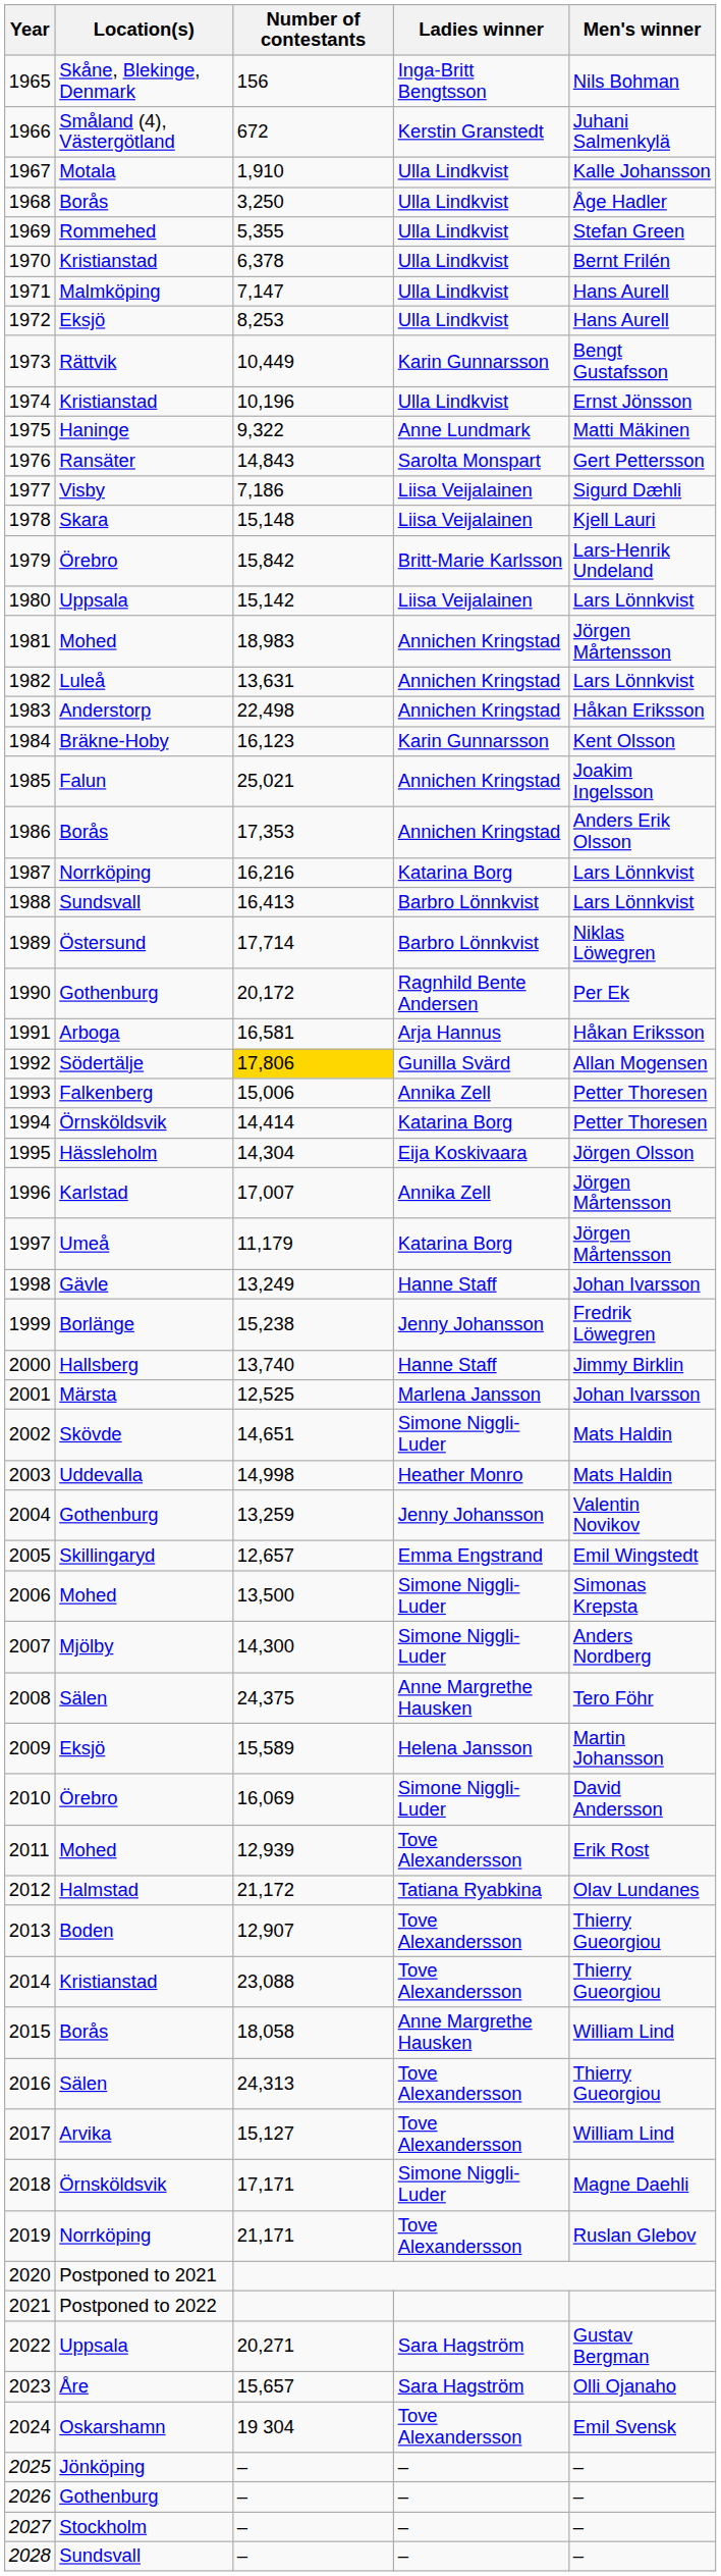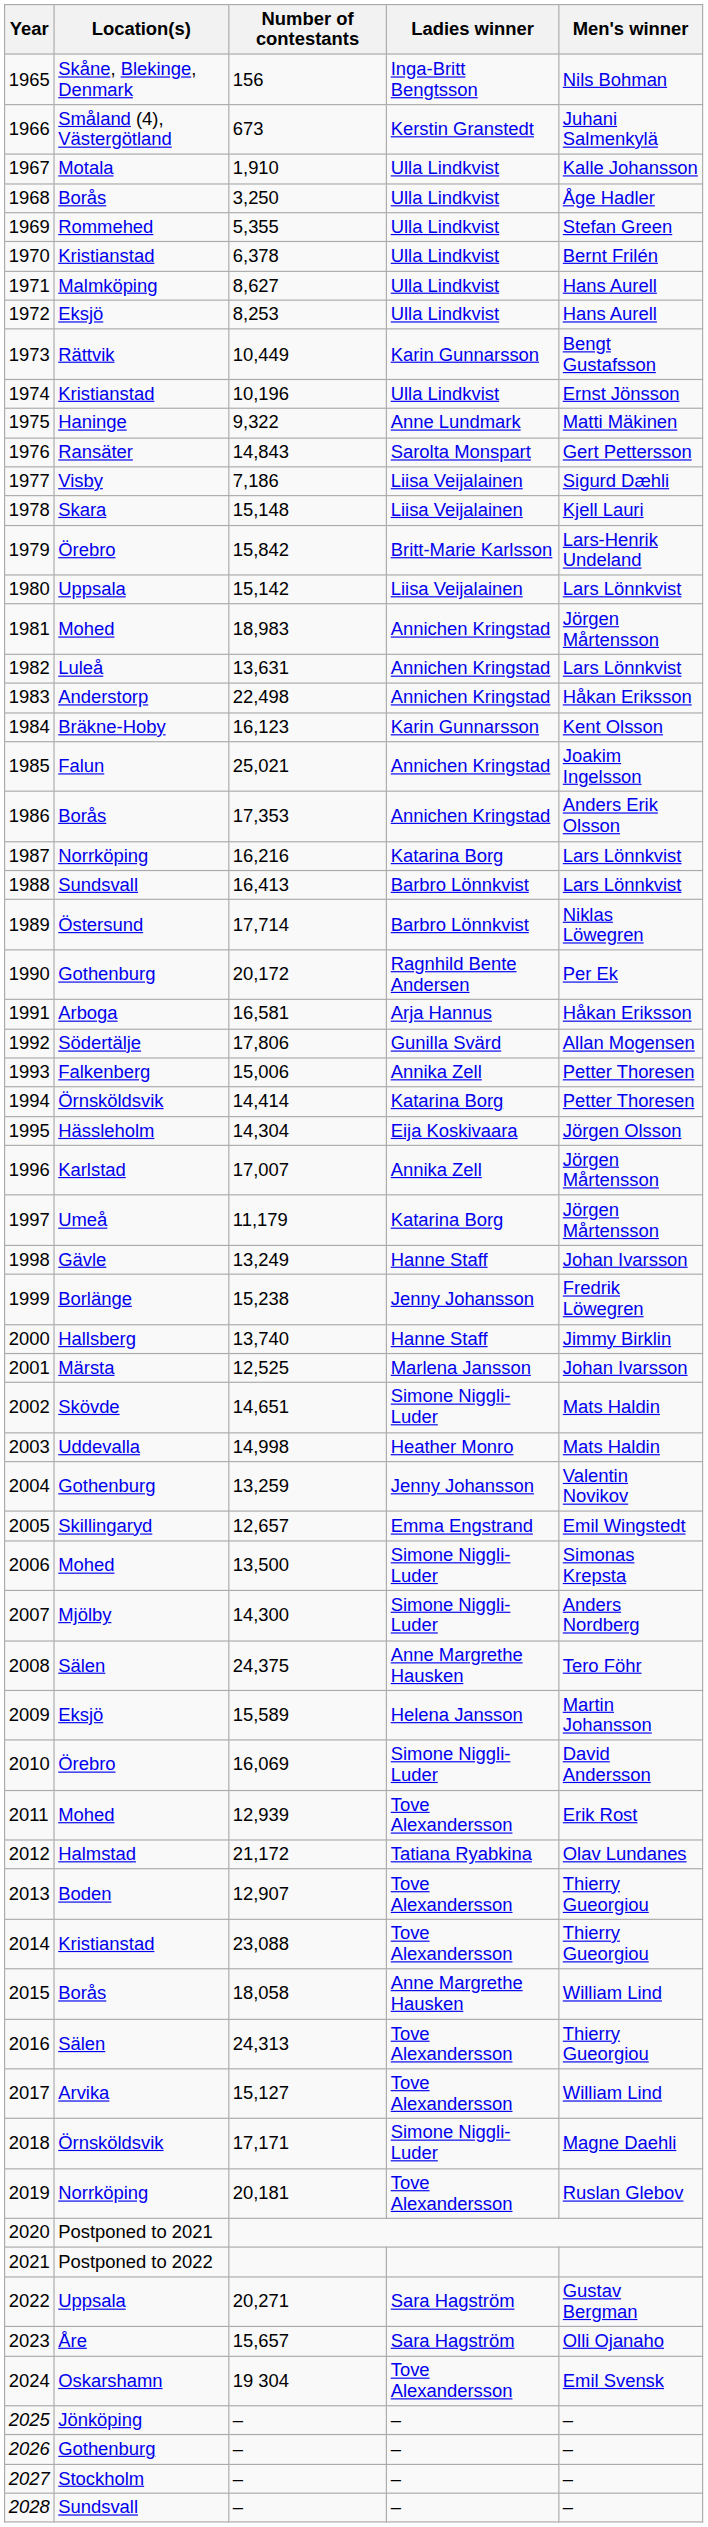 <table class="wikitable">
 <tr>
 <th>Year</th>
 <th>Location(s)</th>
 <th>Number of contestants</th>
 <th>Ladies winner</th>
 <th>Men's winner</th>
 </tr>
 <tr>
 <td>1965</td>
 <td><a href='#'>Skåne</a>, <a href='#'>Blekinge</a>, <a href='#'>Denmark</a></td>
 <td>156</td>
 <td> <a href='#'>Inga-Britt Bengtsson</a></td>
 <td> <a href='#'>Nils Bohman</a></td>
 </tr>
 <tr>
 <td>1966</td>
 <td><a href='#'>Småland</a> (4), <a href='#'>Västergötland</a></td>
-<td>672</td>
+<td>673</td>
 <td> <a href='#'>Kerstin Granstedt</a></td>
 <td> <a href='#'>Juhani Salmenkylä</a></td>
 </tr>
 <tr>
 <td>1967</td>
 <td><a href='#'>Motala</a></td>
 <td>1,910</td>
 <td> <a href='#'>Ulla Lindkvist</a></td>
 <td> <a href='#'>Kalle Johansson</a></td>
 </tr>
 <tr>
 <td>1968</td>
 <td><a href='#'>Borås</a></td>
 <td>3,250</td>
 <td> <a href='#'>Ulla Lindkvist</a></td>
 <td> <a href='#'>Åge Hadler</a></td>
 </tr>
 <tr>
 <td>1969</td>
 <td><a href='#'>Rommehed</a></td>
 <td>5,355</td>
 <td> <a href='#'>Ulla Lindkvist</a></td>
 <td> <a href='#'>Stefan Green</a></td>
 </tr>
 <tr>
 <td>1970</td>
 <td><a href='#'>Kristianstad</a></td>
 <td>6,378</td>
 <td> <a href='#'>Ulla Lindkvist</a></td>
 <td> <a href='#'>Bernt Frilén</a></td>
 </tr>
 <tr>
 <td>1971</td>
 <td><a href='#'>Malmköping</a></td>
-<td>7,147</td>
+<td>8,627</td>
 <td> <a href='#'>Ulla Lindkvist</a></td>
 <td> <a href='#'>Hans Aurell</a></td>
 </tr>
 <tr>
 <td>1972</td>
 <td><a href='#'>Eksjö</a></td>
 <td>8,253</td>
 <td> <a href='#'>Ulla Lindkvist</a></td>
 <td> <a href='#'>Hans Aurell</a></td>
 </tr>
 <tr>
 <td>1973</td>
 <td><a href='#'>Rättvik</a></td>
 <td>10,449</td>
 <td> <a href='#'>Karin Gunnarsson</a></td>
 <td> <a href='#'>Bengt Gustafsson</a></td>
 </tr>
 <tr>
 <td>1974</td>
 <td><a href='#'>Kristianstad</a></td>
 <td>10,196</td>
 <td> <a href='#'>Ulla Lindkvist</a></td>
 <td> <a href='#'>Ernst Jönsson</a></td>
 </tr>
 <tr>
 <td>1975</td>
 <td><a href='#'>Haninge</a></td>
 <td>9,322</td>
 <td> <a href='#'>Anne Lundmark</a></td>
 <td> <a href='#'>Matti Mäkinen</a></td>
 </tr>
 <tr>
 <td>1976</td>
 <td><a href='#'>Ransäter</a></td>
 <td>14,843</td>
 <td> <a href='#'>Sarolta Monspart</a></td>
 <td> <a href='#'>Gert Pettersson</a></td>
 </tr>
 <tr>
 <td>1977</td>
 <td><a href='#'>Visby</a></td>
 <td>7,186</td>
 <td> <a href='#'>Liisa Veijalainen</a></td>
 <td> <a href='#'>Sigurd Dæhli</a></td>
 </tr>
 <tr>
 <td>1978</td>
 <td><a href='#'>Skara</a></td>
 <td>15,148</td>
 <td> <a href='#'>Liisa Veijalainen</a></td>
 <td> <a href='#'>Kjell Lauri</a></td>
 </tr>
 <tr>
 <td>1979</td>
 <td><a href='#'>Örebro</a></td>
 <td>15,842</td>
 <td> <a href='#'>Britt-Marie Karlsson</a></td>
 <td> <a href='#'>Lars-Henrik Undeland</a></td>
 </tr>
 <tr>
 <td>1980</td>
 <td><a href='#'>Uppsala</a></td>
 <td>15,142</td>
 <td> <a href='#'>Liisa Veijalainen</a></td>
 <td> <a href='#'>Lars Lönnkvist</a></td>
 </tr>
 <tr>
 <td>1981</td>
 <td><a href='#'>Mohed</a></td>
 <td>18,983</td>
 <td> <a href='#'>Annichen Kringstad</a></td>
 <td> <a href='#'>Jörgen Mårtensson</a></td>
 </tr>
 <tr>
 <td>1982</td>
 <td><a href='#'>Luleå</a></td>
 <td>13,631</td>
 <td> <a href='#'>Annichen Kringstad</a></td>
 <td> <a href='#'>Lars Lönnkvist</a></td>
 </tr>
 <tr>
 <td>1983</td>
 <td><a href='#'>Anderstorp</a></td>
 <td>22,498</td>
 <td> <a href='#'>Annichen Kringstad</a></td>
 <td> <a href='#'>Håkan Eriksson</a></td>
 </tr>
 <tr>
 <td>1984</td>
 <td><a href='#'>Bräkne-Hoby</a></td>
 <td>16,123</td>
 <td> <a href='#'>Karin Gunnarsson</a></td>
 <td> <a href='#'>Kent Olsson</a></td>
 </tr>
 <tr>
 <td>1985</td>
 <td><a href='#'>Falun</a></td>
 <td>25,021</td>
 <td> <a href='#'>Annichen Kringstad</a></td>
 <td> <a href='#'>Joakim Ingelsson</a></td>
 </tr>
 <tr>
 <td>1986</td>
 <td><a href='#'>Borås</a></td>
 <td>17,353</td>
 <td> <a href='#'>Annichen Kringstad</a></td>
 <td> <a href='#'>Anders Erik Olsson</a></td>
 </tr>
 <tr>
 <td>1987</td>
 <td><a href='#'>Norrköping</a></td>
 <td>16,216</td>
 <td> <a href='#'>Katarina Borg</a></td>
 <td> <a href='#'>Lars Lönnkvist</a></td>
 </tr>
 <tr>
 <td>1988</td>
 <td><a href='#'>Sundsvall</a></td>
 <td>16,413</td>
 <td> <a href='#'>Barbro Lönnkvist</a></td>
 <td> <a href='#'>Lars Lönnkvist</a></td>
 </tr>
 <tr>
 <td>1989</td>
 <td><a href='#'>Östersund</a></td>
 <td>17,714</td>
 <td> <a href='#'>Barbro Lönnkvist</a></td>
 <td> <a href='#'>Niklas Löwegren</a></td>
 </tr>
 <tr>
 <td>1990</td>
 <td><a href='#'>Gothenburg</a></td>
 <td>20,172</td>
 <td> <a href='#'>Ragnhild Bente Andersen</a></td>
 <td> <a href='#'>Per Ek</a></td>
 </tr>
 <tr>
 <td>1991</td>
 <td><a href='#'>Arboga</a></td>
 <td>16,581</td>
 <td> <a href='#'>Arja Hannus</a></td>
 <td> <a href='#'>Håkan Eriksson</a></td>
 </tr>
 <tr>
 <td>1992</td>
 <td><a href='#'>Södertälje</a></td>
-<td style="background: gold;">17,806</td>
+<td>17,806</td>
 <td> <a href='#'>Gunilla Svärd</a></td>
 <td> <a href='#'>Allan Mogensen</a></td>
 </tr>
 <tr>
 <td>1993</td>
 <td><a href='#'>Falkenberg</a></td>
 <td>15,006</td>
 <td> <a href='#'>Annika Zell</a></td>
 <td> <a href='#'>Petter Thoresen</a></td>
 </tr>
 <tr>
 <td>1994</td>
 <td><a href='#'>Örnsköldsvik</a></td>
 <td>14,414</td>
 <td> <a href='#'>Katarina Borg</a></td>
 <td> <a href='#'>Petter Thoresen</a></td>
 </tr>
 <tr>
 <td>1995</td>
 <td><a href='#'>Hässleholm</a></td>
 <td>14,304</td>
 <td> <a href='#'>Eija Koskivaara</a></td>
 <td> <a href='#'>Jörgen Olsson</a></td>
 </tr>
 <tr>
 <td>1996</td>
 <td><a href='#'>Karlstad</a></td>
 <td>17,007</td>
 <td> <a href='#'>Annika Zell</a></td>
 <td> <a href='#'>Jörgen Mårtensson</a></td>
 </tr>
 <tr>
 <td>1997</td>
 <td><a href='#'>Umeå</a></td>
 <td>11,179</td>
 <td> <a href='#'>Katarina Borg</a></td>
 <td> <a href='#'>Jörgen Mårtensson</a></td>
 </tr>
 <tr>
 <td>1998</td>
 <td><a href='#'>Gävle</a></td>
 <td>13,249</td>
 <td> <a href='#'>Hanne Staff</a></td>
 <td> <a href='#'>Johan Ivarsson</a></td>
 </tr>
 <tr>
 <td>1999</td>
 <td><a href='#'>Borlänge</a></td>
 <td>15,238</td>
 <td> <a href='#'>Jenny Johansson</a></td>
 <td> <a href='#'>Fredrik Löwegren</a></td>
 </tr>
 <tr>
 <td>2000</td>
 <td><a href='#'>Hallsberg</a></td>
 <td>13,740</td>
 <td> <a href='#'>Hanne Staff</a></td>
 <td> <a href='#'>Jimmy Birklin</a></td>
 </tr>
 <tr>
 <td>2001</td>
 <td><a href='#'>Märsta</a></td>
 <td>12,525</td>
 <td> <a href='#'>Marlena Jansson</a></td>
 <td> <a href='#'>Johan Ivarsson</a></td>
 </tr>
 <tr>
 <td>2002</td>
 <td><a href='#'>Skövde</a></td>
 <td>14,651</td>
 <td> <a href='#'>Simone Niggli-Luder</a></td>
 <td> <a href='#'>Mats Haldin</a></td>
 </tr>
 <tr>
 <td>2003</td>
 <td><a href='#'>Uddevalla</a></td>
 <td>14,998</td>
 <td> <a href='#'>Heather Monro</a></td>
 <td> <a href='#'>Mats Haldin</a></td>
 </tr>
 <tr>
 <td>2004</td>
 <td><a href='#'>Gothenburg</a></td>
 <td>13,259</td>
 <td> <a href='#'>Jenny Johansson</a></td>
 <td> <a href='#'>Valentin Novikov</a></td>
 </tr>
 <tr>
 <td>2005</td>
 <td><a href='#'>Skillingaryd</a></td>
 <td>12,657</td>
 <td> <a href='#'>Emma Engstrand</a></td>
 <td> <a href='#'>Emil Wingstedt</a></td>
 </tr>
 <tr>
 <td>2006</td>
 <td><a href='#'>Mohed</a></td>
 <td>13,500</td>
 <td> <a href='#'>Simone Niggli-Luder</a></td>
 <td> <a href='#'>Simonas Krepsta</a></td>
 </tr>
 <tr>
 <td>2007</td>
 <td><a href='#'>Mjölby</a></td>
 <td>14,300</td>
 <td> <a href='#'>Simone Niggli-Luder</a></td>
 <td> <a href='#'>Anders Nordberg</a></td>
 </tr>
 <tr>
 <td>2008</td>
 <td><a href='#'>Sälen</a></td>
 <td>24,375</td>
 <td> <a href='#'>Anne Margrethe Hausken</a></td>
 <td> <a href='#'>Tero Föhr</a></td>
 </tr>
 <tr>
 <td>2009</td>
 <td><a href='#'>Eksjö</a></td>
 <td>15,589</td>
 <td> <a href='#'>Helena Jansson</a></td>
 <td> <a href='#'>Martin Johansson</a></td>
 </tr>
 <tr>
 <td>2010</td>
 <td><a href='#'>Örebro</a></td>
 <td>16,069</td>
 <td> <a href='#'>Simone Niggli-Luder</a></td>
 <td> <a href='#'>David Andersson</a></td>
 </tr>
 <tr>
 <td>2011</td>
 <td><a href='#'>Mohed</a></td>
 <td>12,939</td>
 <td> <a href='#'>Tove Alexandersson</a></td>
 <td> <a href='#'>Erik Rost</a></td>
 </tr>
 <tr>
 <td>2012</td>
 <td><a href='#'>Halmstad</a></td>
 <td>21,172</td>
 <td> <a href='#'>Tatiana Ryabkina</a></td>
 <td> <a href='#'>Olav Lundanes</a></td>
 </tr>
 <tr>
 <td>2013</td>
 <td><a href='#'>Boden</a></td>
 <td>12,907</td>
 <td> <a href='#'>Tove Alexandersson</a></td>
 <td> <a href='#'>Thierry Gueorgiou</a></td>
 </tr>
 <tr>
 <td>2014</td>
 <td><a href='#'>Kristianstad</a></td>
 <td>23,088</td>
 <td> <a href='#'>Tove Alexandersson</a></td>
 <td> <a href='#'>Thierry Gueorgiou</a></td>
 </tr>
 <tr>
 <td>2015</td>
 <td><a href='#'>Borås</a></td>
 <td>18,058</td>
 <td> <a href='#'>Anne Margrethe Hausken</a></td>
 <td> <a href='#'>William Lind</a></td>
 </tr>
 <tr>
 <td>2016</td>
 <td><a href='#'>Sälen</a></td>
 <td>24,313</td>
 <td> <a href='#'>Tove Alexandersson</a></td>
 <td> <a href='#'>Thierry Gueorgiou</a></td>
 </tr>
 <tr>
 <td>2017</td>
 <td><a href='#'>Arvika</a></td>
 <td>15,127</td>
 <td> <a href='#'>Tove Alexandersson</a></td>
 <td> <a href='#'>William Lind</a></td>
 </tr>
 <tr>
 <td>2018</td>
 <td><a href='#'>Örnsköldsvik</a></td>
 <td>17,171</td>
 <td> <a href='#'>Simone Niggli-Luder</a></td>
 <td> <a href='#'>Magne Daehli</a></td>
 </tr>
 <tr>
 <td>2019</td>
 <td><a href='#'>Norrköping</a></td>
-<td>21,171</td>
+<td>20,181</td>
 <td> <a href='#'>Tove Alexandersson</a></td>
 <td> <a href='#'>Ruslan Glebov</a></td>
 </tr>
 <tr>
 <td>2020</td>
 <td>Postponed to 2021</td>
 </tr>
 <tr>
 <td>2021</td>
 <td>Postponed to 2022</td>
 <td></td>
 <td></td>
 <td></td>
 </tr>
 <tr>
 <td>2022</td>
 <td><a href='#'>Uppsala</a></td>
 <td>20,271</td>
 <td> <a href='#'>Sara Hagström</a></td>
 <td> <a href='#'>Gustav Bergman</a></td>
 </tr>
 <tr>
 <td>2023</td>
 <td><a href='#'>Åre</a></td>
 <td>15,657</td>
 <td> <a href='#'>Sara Hagström</a></td>
 <td> <a href='#'>Olli Ojanaho</a></td>
 </tr>
 <tr>
 <td>2024</td>
 <td><a href='#'>Oskarshamn</a></td>
 <td>19 304</td>
 <td> <a href='#'>Tove Alexandersson</a></td>
 <td> <a href='#'>Emil Svensk</a></td>
 </tr>
 <tr>
 <td><em>2025</em></td>
 <td><a href='#'>Jönköping</a></td>
 <td>–</td>
 <td>–</td>
 <td>–</td>
 </tr>
 <tr>
 <td><em>2026</em></td>
 <td><a href='#'>Gothenburg</a></td>
 <td>–</td>
 <td>–</td>
 <td>–</td>
 </tr>
 <tr>
 <td><em>2027</em></td>
 <td><a href='#'>Stockholm</a></td>
 <td>–</td>
 <td>–</td>
 <td>–</td>
 </tr>
 <tr>
 <td><em>2028</em></td>
 <td><a href='#'>Sundsvall</a></td>
 <td>–</td>
 <td>–</td>
 <td>–</td>
 </tr>
 </table>
